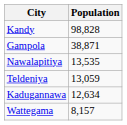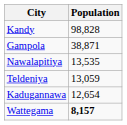 <table class="wikitable">
 <tr>
 <th>City</th>
 <th>Population</th>
 </tr>
 <tr>
 <td><a href='#'>Kandy</a></td>
 <td>98,828</td>
 </tr>
 <tr>
 <td><a href='#'>Gampola</a></td>
 <td>38,871</td>
 </tr>
 <tr>
 <td><a href='#'>Nawalapitiya</a></td>
 <td>13,535</td>
 </tr>
 <tr>
 <td><a href='#'>Teldeniya</a></td>
 <td>13,059</td>
 </tr>
 <tr>
 <td><a href='#'>Kadugannawa</a></td>
-<td>12,634</td>
+<td>12,654</td>
 </tr>
 <tr>
 <td><a href='#'>Wattegama</a></td>
-<td>8,157</td>
+<td><strong>8,157</strong></td>
 </tr>
 </table>
